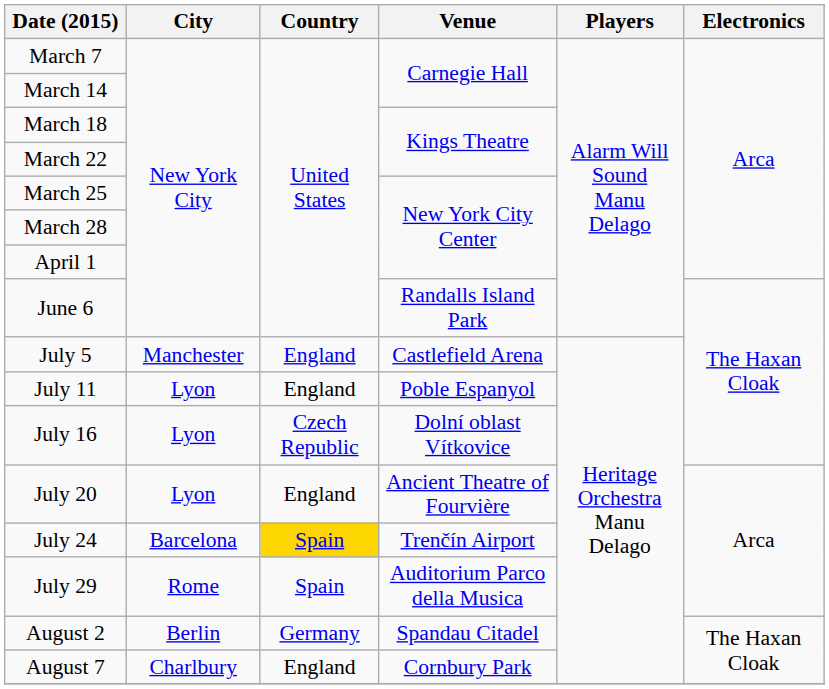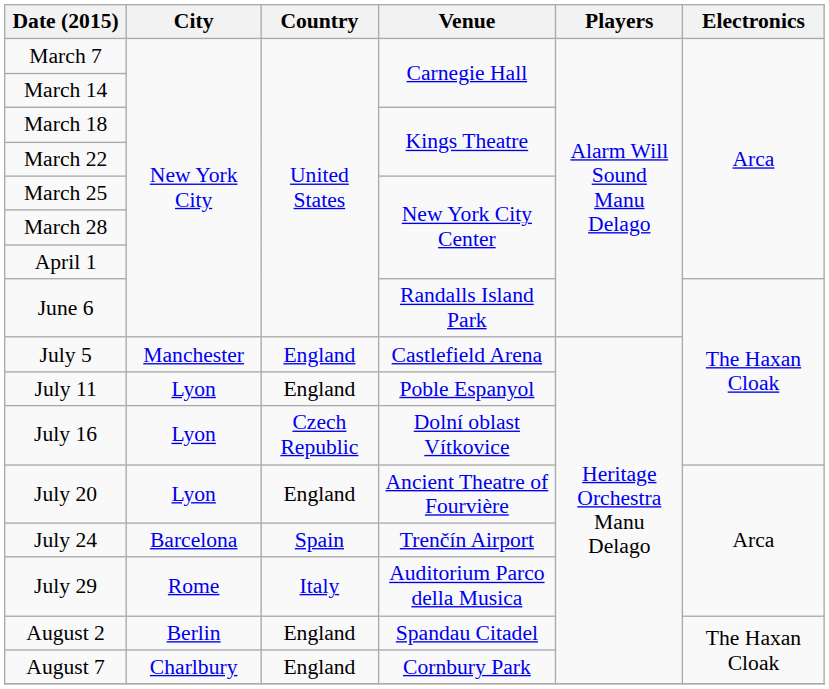 <table class="wikitable plainrowheaders" style="text-align: center;">
 <tr>
 <th scope="col" style="width:12em;">Date (2015)</th>
 <th scope="col" style="width:9em;">City</th>
 <th scope="col" style="width:9em;">Country</th>
 <th scope="col" style="width:17em;">Venue</th>
 <th scope="col" style="width:10em;">Players</th>
 <th scope="col" style="width:10em;">Electronics</th>
 </tr>
 <tr>
 <td>March 7</td>
 <td rowspan=8><a href='#'>New York City</a></td>
 <td rowspan=8><a href='#'>United States</a></td>
 <td rowspan=2><a href='#'>Carnegie Hall</a></td>
 <td rowspan=8><a href='#'>Alarm Will Sound</a><br><a href='#'>Manu Delago</a></td>
 <td rowspan=7><a href='#'>Arca</a></td>
 </tr>
 <tr>
 <td>March 14</td>
 </tr>
 <tr>
 <td>March 18</td>
 <td rowspan=2><a href='#'>Kings Theatre</a></td>
 </tr>
 <tr>
 <td>March 22</td>
 </tr>
 <tr>
 <td>March 25</td>
 <td rowspan=3><a href='#'>New York City Center</a></td>
 </tr>
 <tr>
 <td>March 28</td>
 </tr>
 <tr>
 <td>April 1</td>
 </tr>
 <tr>
 <td>June 6</td>
 <td><a href='#'>Randalls Island Park</a></td>
 <td rowspan=4><a href='#'>The Haxan Cloak</a></td>
 </tr>
 <tr>
 <td>July 5</td>
 <td><a href='#'>Manchester</a></td>
 <td><a href='#'>England</a></td>
 <td><a href='#'>Castlefield Arena</a></td>
 <td rowspan=8><a href='#'>Heritage Orchestra</a><br>Manu Delago</td>
 </tr>
 <tr>
 <td>July 11</td>
 <td><a href='#'>Lyon</a></td>
 <td>England</td>
 <td><a href='#'>Poble Espanyol</a></td>
 </tr>
 <tr>
 <td>July 16</td>
 <td><a href='#'>Lyon</a></td>
 <td><a href='#'>Czech Republic</a></td>
 <td><a href='#'>Dolní oblast Vítkovice</a></td>
 </tr>
 <tr>
 <td>July 20</td>
 <td><a href='#'>Lyon</a></td>
 <td>England</td>
 <td><a href='#'>Ancient Theatre of Fourvière</a></td>
 <td rowspan=3>Arca</td>
 </tr>
 <tr>
 <td>July 24</td>
 <td><a href='#'>Barcelona</a></td>
-<td style="background: gold;"><a href='#'>Spain</a></td>
+<td><a href='#'>Spain</a></td>
 <td><a href='#'>Trenčín Airport</a></td>
 </tr>
 <tr>
 <td>July 29</td>
 <td><a href='#'>Rome</a></td>
-<td><a href='#'>Spain</a></td>
+<td><a href='#'>Italy</a></td>
 <td><a href='#'>Auditorium Parco della Musica</a></td>
 </tr>
 <tr>
 <td>August 2</td>
 <td><a href='#'>Berlin</a></td>
-<td><a href='#'>Germany</a></td>
+<td>England</td>
 <td><a href='#'>Spandau Citadel</a></td>
 <td rowspan=2>The Haxan Cloak</td>
 </tr>
 <tr>
 <td>August 7</td>
 <td><a href='#'>Charlbury</a></td>
 <td>England</td>
 <td><a href='#'>Cornbury Park</a></td>
 </tr>
 <tr>
 </tr>
 </table>
